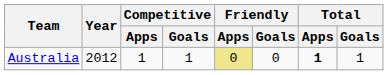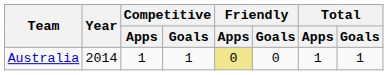 <table class="wikitable" style="text-align:center">
 <tr>
 <th rowspan=2>Team</th>
 <th rowspan=2>Year</th>
 <th colspan=2>Competitive</th>
 <th colspan=2>Friendly</th>
 <th colspan=2>Total</th>
 </tr>
 <tr>
 <th>Apps</th>
 <th>Goals</th>
 <th>Apps</th>
 <th>Goals</th>
 <th>Apps</th>
 <th>Goals</th>
 </tr>
 <tr>
 <td><a href='#'>Australia</a></td>
-<td>2012</td>
+<td>2014</td>
 <td>1</td>
 <td>1</td>
 <td style="background: khaki;">0</td>
 <td>0</td>
-<td><strong>1</strong></td>
+<td>1</td>
 <td>1</td>
 </tr>
 </table>
